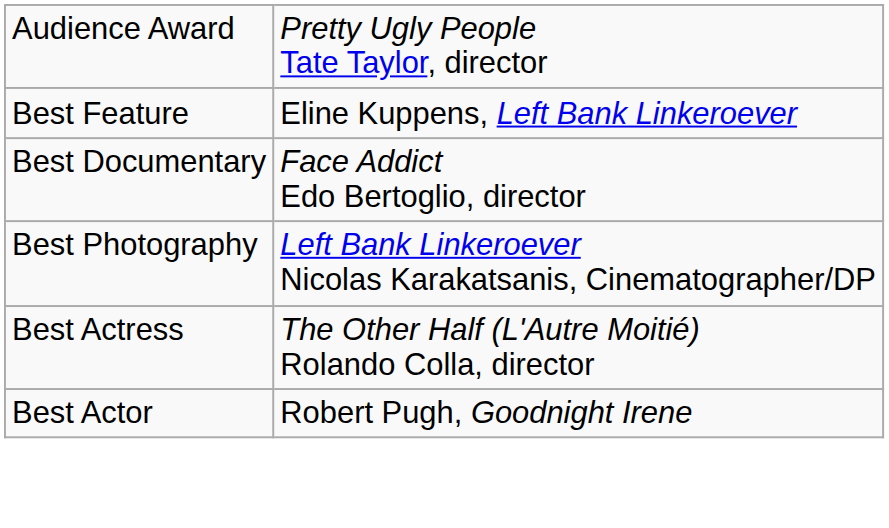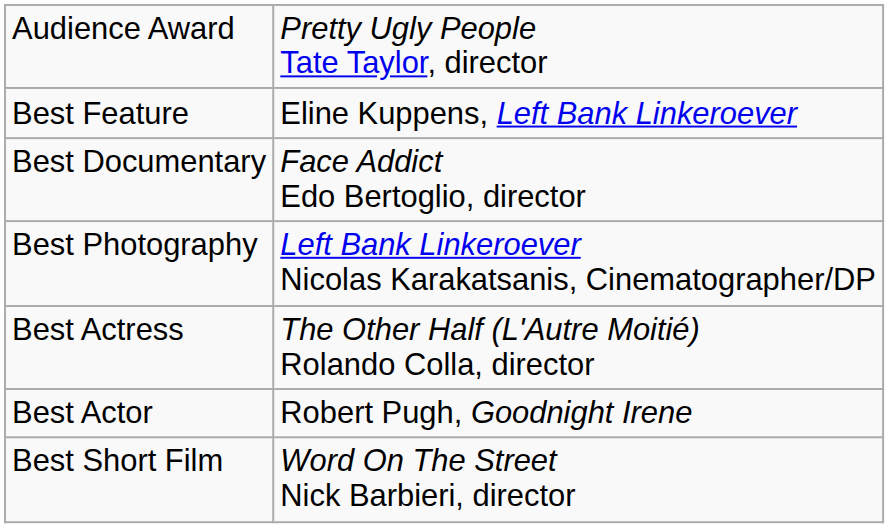 <table class="wikitable">
 <tr valign="top">
 <td>Audience Award</td>
 <td><em>Pretty Ugly People</em><br><a href='#'>Tate Taylor</a>, director</td>
 </tr>
 <tr valign="top">
 <td>Best Feature</td>
 <td>Eline Kuppens, <em><a href='#'>Left Bank Linkeroever</a></em></td>
 </tr>
 <tr valign="top">
 <td>Best Documentary</td>
 <td><em>Face Addict</em><br>Edo Bertoglio, director</td>
 </tr>
 <tr valign="top">
 <td>Best Photography</td>
 <td><em><a href='#'>Left Bank Linkeroever</a></em><br>Nicolas Karakatsanis, Cinematographer/DP</td>
 </tr>
 <tr valign="top">
 <td>Best Actress</td>
 <td><em>The Other Half (L'Autre Moitié)</em><br>Rolando Colla, director</td>
 </tr>
 <tr valign="top">
 <td>Best Actor</td>
 <td>Robert Pugh, <em>Goodnight Irene</em></td>
 </tr>
+<tr valign="top">
+<td>Best Short Film</td>
+<td><em>Word On The Street</em><br>Nick Barbieri, director</td>
+</tr>
 </table>
